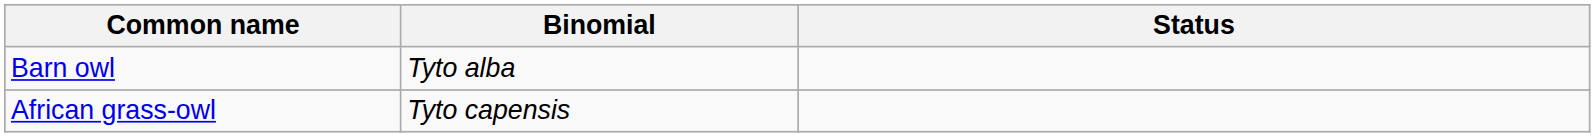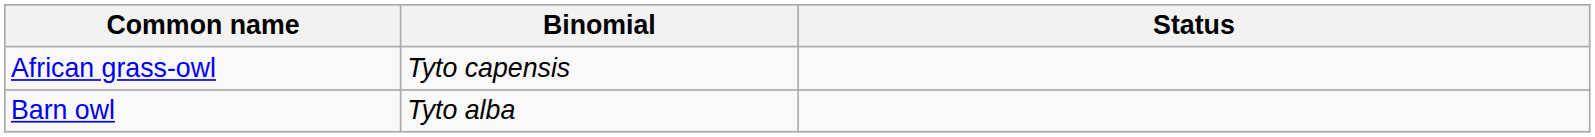 <table width=60% class="wikitable">
 <tr>
 <th width=25%>Common name</th>
 <th width=25%>Binomial</th>
 <th width=50%>Status</th>
 </tr>
 <tr>
+<td><a href='#'>African grass-owl</a></td>
+<td><em>Tyto capensis</em></td>
+<td></td>
+</tr>
+<tr>
 <td><a href='#'>Barn owl</a></td>
 <td><em>Tyto alba</em></td>
 <td></td>
 </tr>
-<tr>
-<td><a href='#'>African grass-owl</a></td>
-<td><em>Tyto capensis</em></td>
-<td></td>
-</tr>
 </table>
